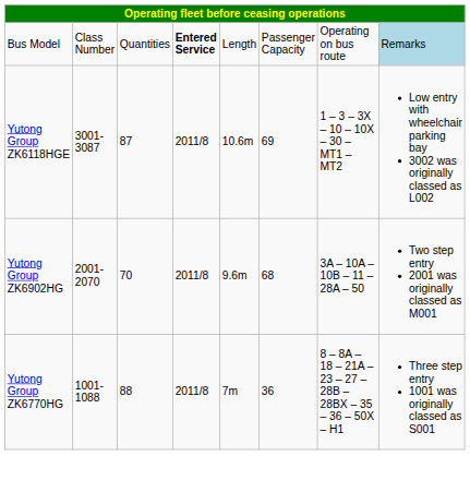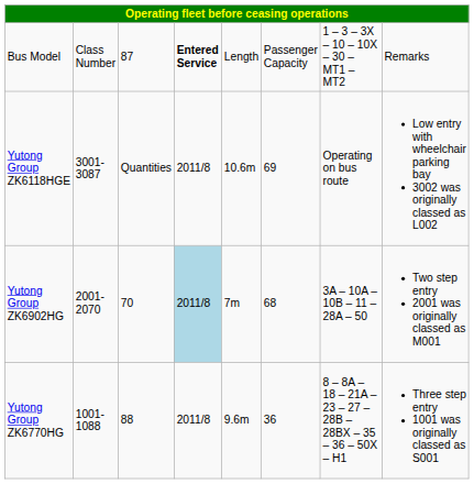 <table class="wikitable">
 <tr>
 <th colspan="10" style="background:green; color:yellow; text-align:center;"><strong>Operating fleet before ceasing operations</strong></th>
 </tr>
 <tr>
 <td width=80>Bus Model</td>
 <td width=50>Class Number</td>
-<td width="50">Quantities</td>
+<td>87</td>
 <td width=60><strong>Entered Service</strong></td>
 <td width="40">Length</td>
 <td width=60>Passenger<br>Capacity</td>
-<td width=80>Operating on bus route</td>
-<td width=80 style="background: lightblue;">Remarks</td>
+<td>1 – 3 – 3X – 10 – 10X – 30 – MT1 – MT2</td>
+<td width=80>Remarks</td>
 </tr>
 <tr>
 <td><a href='#'>Yutong Group</a><br>ZK6118HGE </td>
 <td>3001-3087</td>
-<td>87</td>
+<td width="50">Quantities</td>
 <td>2011/8</td>
 <td>10.6m</td>
 <td>69</td>
-<td>1 – 3 – 3X – 10 – 10X – 30 – MT1 – MT2</td>
+<td width=80>Operating on bus route</td>
 <td><br><ul><li>Low entry with wheelchair parking bay</li><li>3002 was originally classed as L002</li></ul></td>
 </tr>
 <tr>
 <td><a href='#'>Yutong Group</a><br>ZK6902HG</td>
 <td>2001-2070</td>
 <td>70</td>
-<td>2011/8</td>
-<td>9.6m</td>
+<td style="background: lightblue;">2011/8</td>
+<td>7m</td>
 <td>68</td>
 <td>3A – 10A – 10B – 11 – 28A – 50</td>
 <td><br><ul><li>Two step entry</li><li>2001 was originally classed as M001</li></ul></td>
 </tr>
 <tr>
 <td><a href='#'>Yutong Group</a><br>ZK6770HG</td>
 <td>1001-1088</td>
 <td>88</td>
 <td>2011/8</td>
-<td>7m</td>
+<td>9.6m</td>
 <td>36</td>
 <td>8 – 8A – 18 – 21A – 23 – 27 – 28B – 28BX – 35 – 36 – 50X – H1</td>
 <td><br><ul><li>Three step entry</li><li>1001 was originally classed as S001</li></ul></td>
 </tr>
 </table>
